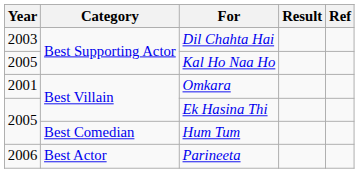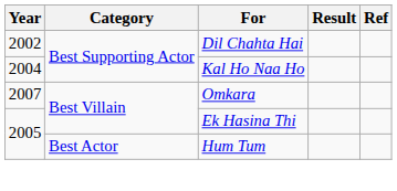 <table class= "wikitable sortable">
 <tr>
 <th>Year</th>
 <th>Category</th>
 <th>For</th>
 <th>Result</th>
 <th>Ref</th>
 </tr>
 <tr>
-<td>2003</td>
+<td>2002</td>
 <td rowspan="2"><a href='#'>Best Supporting Actor</a></td>
 <td><em><a href='#'>Dil Chahta Hai</a></em></td>
 <td></td>
 <td></td>
 </tr>
 <tr>
-<td>2005</td>
+<td>2004</td>
 <td><em><a href='#'>Kal Ho Naa Ho</a></em></td>
 <td></td>
 <td></td>
 </tr>
 <tr>
-<td>2001</td>
+<td>2007</td>
 <td rowspan="2"><a href='#'>Best Villain</a></td>
 <td><em><a href='#'>Omkara</a></em></td>
 <td></td>
 <td></td>
 </tr>
 <tr>
 <td rowspan="2">2005</td>
 <td><em><a href='#'>Ek Hasina Thi</a></em></td>
 <td></td>
 <td></td>
 </tr>
 <tr>
-<td><a href='#'>Best Comedian</a></td>
+<td><a href='#'>Best Actor</a></td>
 <td><em><a href='#'>Hum Tum</a></em></td>
 <td></td>
 <td></td>
 </tr>
-<tr>
-<td>2006</td>
-<td><a href='#'>Best Actor</a></td>
-<td><em><a href='#'>Parineeta</a></em></td>
-<td></td>
-<td></td>
-</tr>
 </table>
